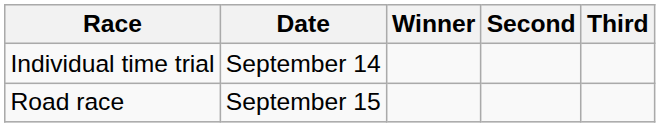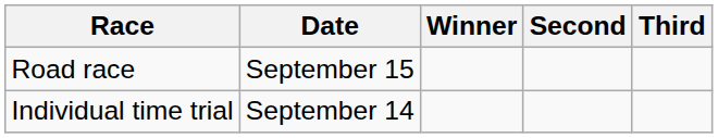 <table class="wikitable">
 <tr>
 <th>Race</th>
 <th>Date</th>
 <th>Winner</th>
 <th>Second</th>
 <th>Third</th>
 </tr>
 <tr>
+<td>Road race</td>
+<td>September 15</td>
+<td></td>
+<td></td>
+<td></td>
+</tr>
+<tr>
 <td>Individual time trial</td>
 <td>September 14</td>
 <td></td>
 <td></td>
 <td></td>
 </tr>
-<tr>
-<td>Road race</td>
-<td>September 15</td>
-<td></td>
-<td></td>
-<td></td>
-</tr>
 </table>
